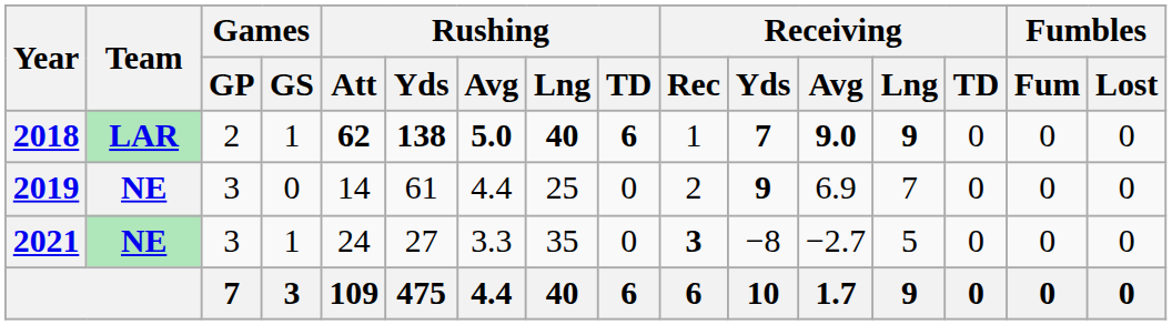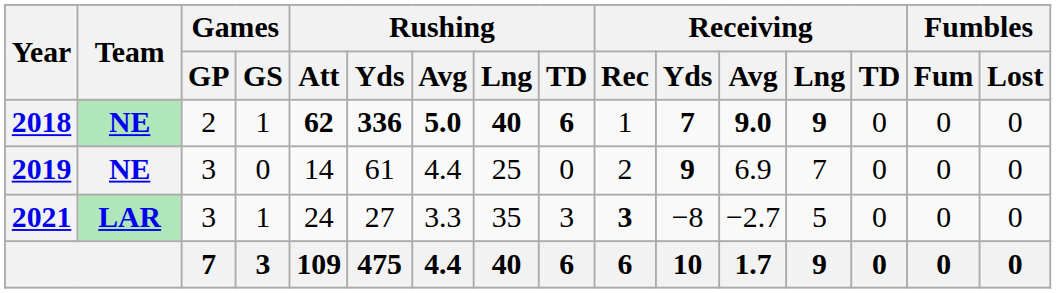 <table class="wikitable" style="text-align:center;">
 <tr>
 <th rowspan="2">Year</th>
 <th rowspan="2">Team</th>
 <th colspan="2">Games</th>
 <th colspan="5">Rushing</th>
 <th colspan="5">Receiving</th>
 <th colspan="2">Fumbles</th>
 </tr>
 <tr>
 <th>GP</th>
 <th>GS</th>
 <th>Att</th>
 <th>Yds</th>
 <th>Avg</th>
 <th>Lng</th>
 <th>TD</th>
 <th>Rec</th>
 <th>Yds</th>
 <th>Avg</th>
 <th>Lng</th>
 <th>TD</th>
 <th>Fum</th>
 <th>Lost</th>
 </tr>
 <tr>
 <th><a href='#'>2018</a></th>
-<th style="background:#afe6ba; width:3em;"><a href='#'>LAR</a></th>
+<th style="background:#afe6ba; width:3em;"><a href='#'>NE</a></th>
 <td>2</td>
 <td>1</td>
 <td><strong>62</strong></td>
-<td><strong>138</strong></td>
+<td><strong>336</strong></td>
 <td><strong>5.0</strong></td>
 <td><strong>40</strong></td>
 <td><strong>6</strong></td>
 <td>1</td>
 <td><strong>7</strong></td>
 <td><strong>9.0</strong></td>
 <td><strong>9</strong></td>
 <td>0</td>
 <td>0</td>
 <td>0</td>
 </tr>
 <tr>
 <th><a href='#'>2019</a></th>
 <th><a href='#'>NE</a></th>
 <td>3</td>
 <td>0</td>
 <td>14</td>
 <td>61</td>
 <td>4.4</td>
 <td>25</td>
 <td>0</td>
 <td>2</td>
 <td><strong>9</strong></td>
 <td>6.9</td>
 <td>7</td>
 <td>0</td>
 <td>0</td>
 <td>0</td>
 </tr>
 <tr>
 <th><a href='#'>2021</a></th>
-<th style="background:#afe6ba; width:3em;"><a href='#'>NE</a></th>
+<th style="background:#afe6ba; width:3em;"><a href='#'>LAR</a></th>
 <td>3</td>
 <td>1</td>
 <td>24</td>
 <td>27</td>
 <td>3.3</td>
 <td>35</td>
-<td>0</td>
+<td>3</td>
 <td><strong>3</strong></td>
 <td>−8</td>
 <td>−2.7</td>
 <td>5</td>
 <td>0</td>
 <td>0</td>
 <td>0</td>
 </tr>
 <tr>
 <th colspan="2"></th>
 <th>7</th>
 <th>3</th>
 <th>109</th>
 <th>475</th>
 <th>4.4</th>
 <th>40</th>
 <th>6</th>
 <th>6</th>
 <th>10</th>
 <th>1.7</th>
 <th>9</th>
 <th>0</th>
 <th>0</th>
 <th>0</th>
 </tr>
 </table>
